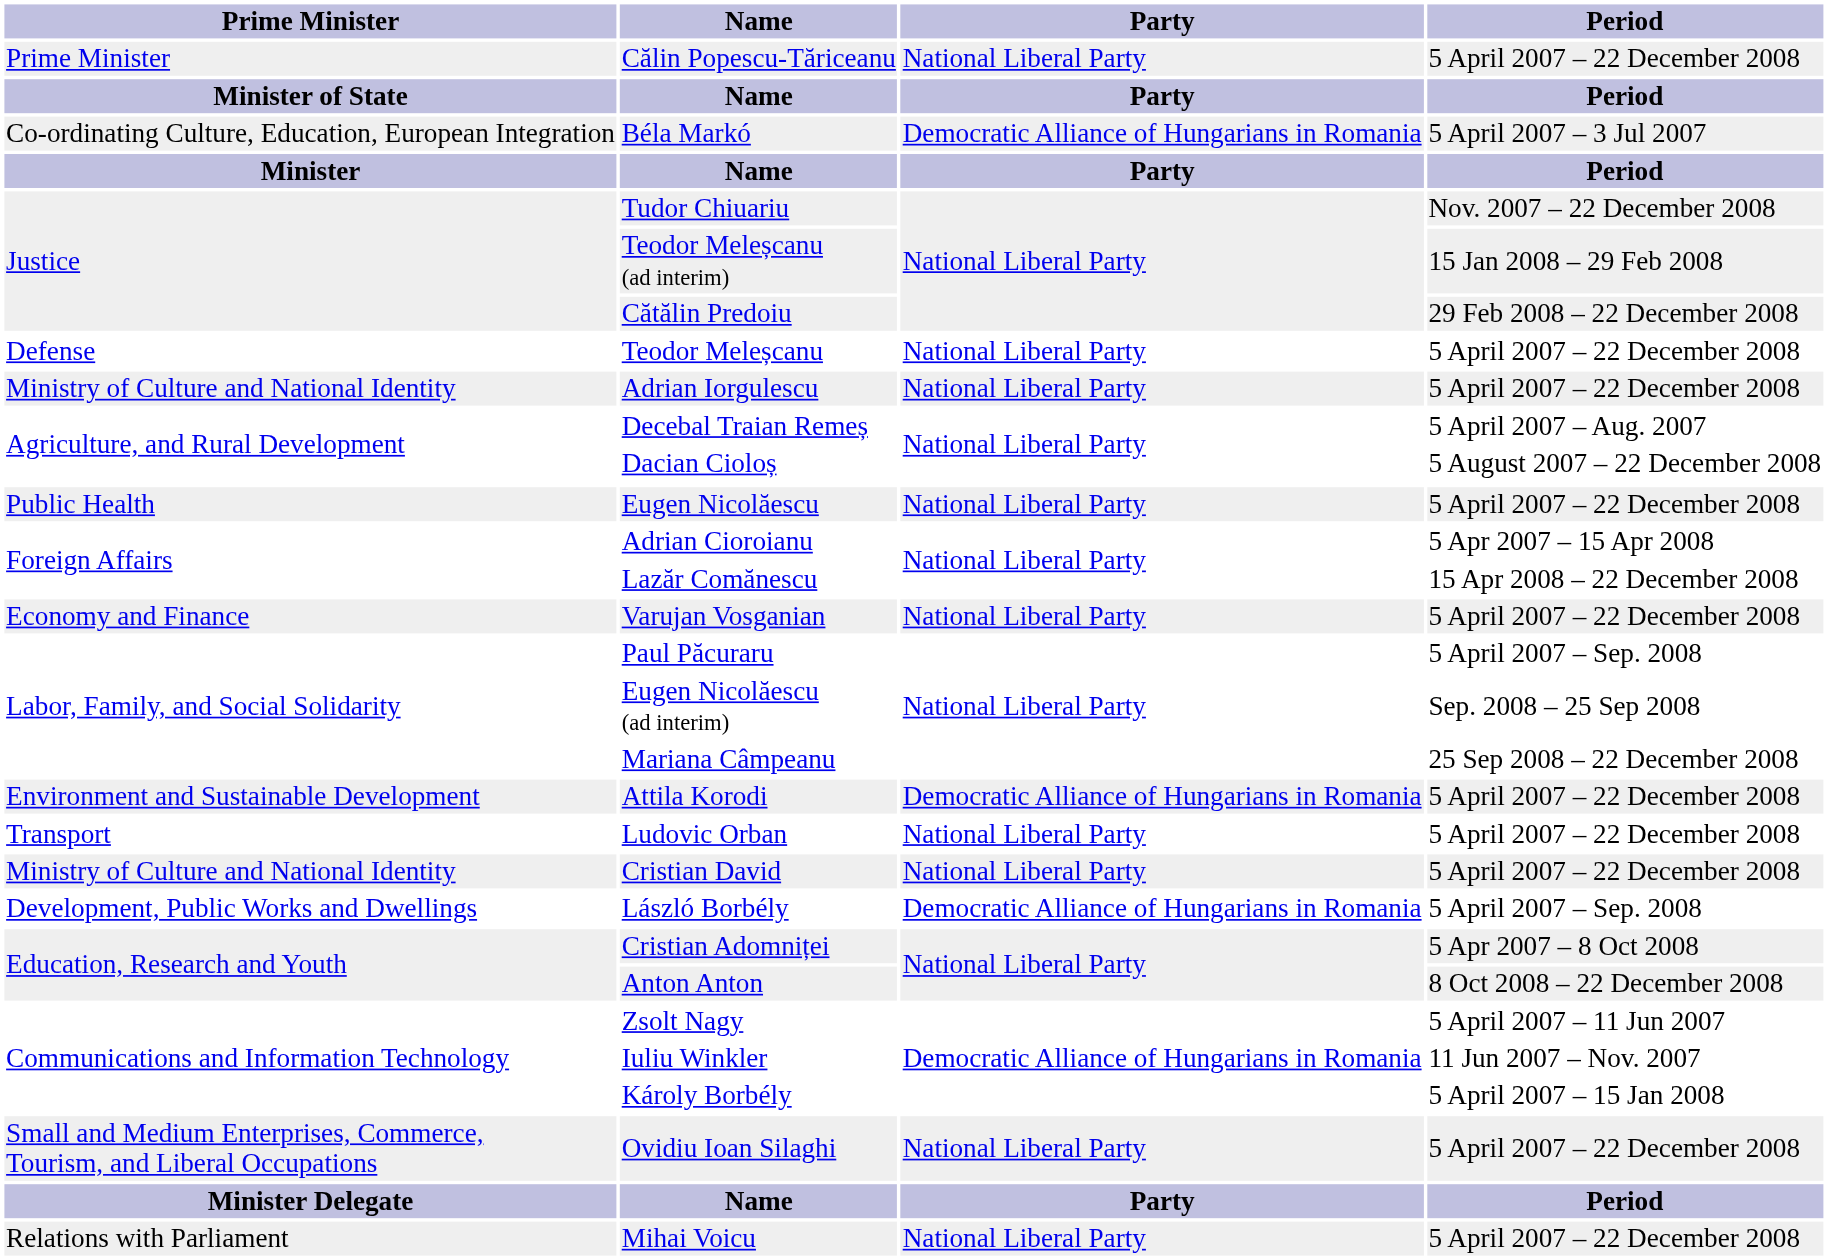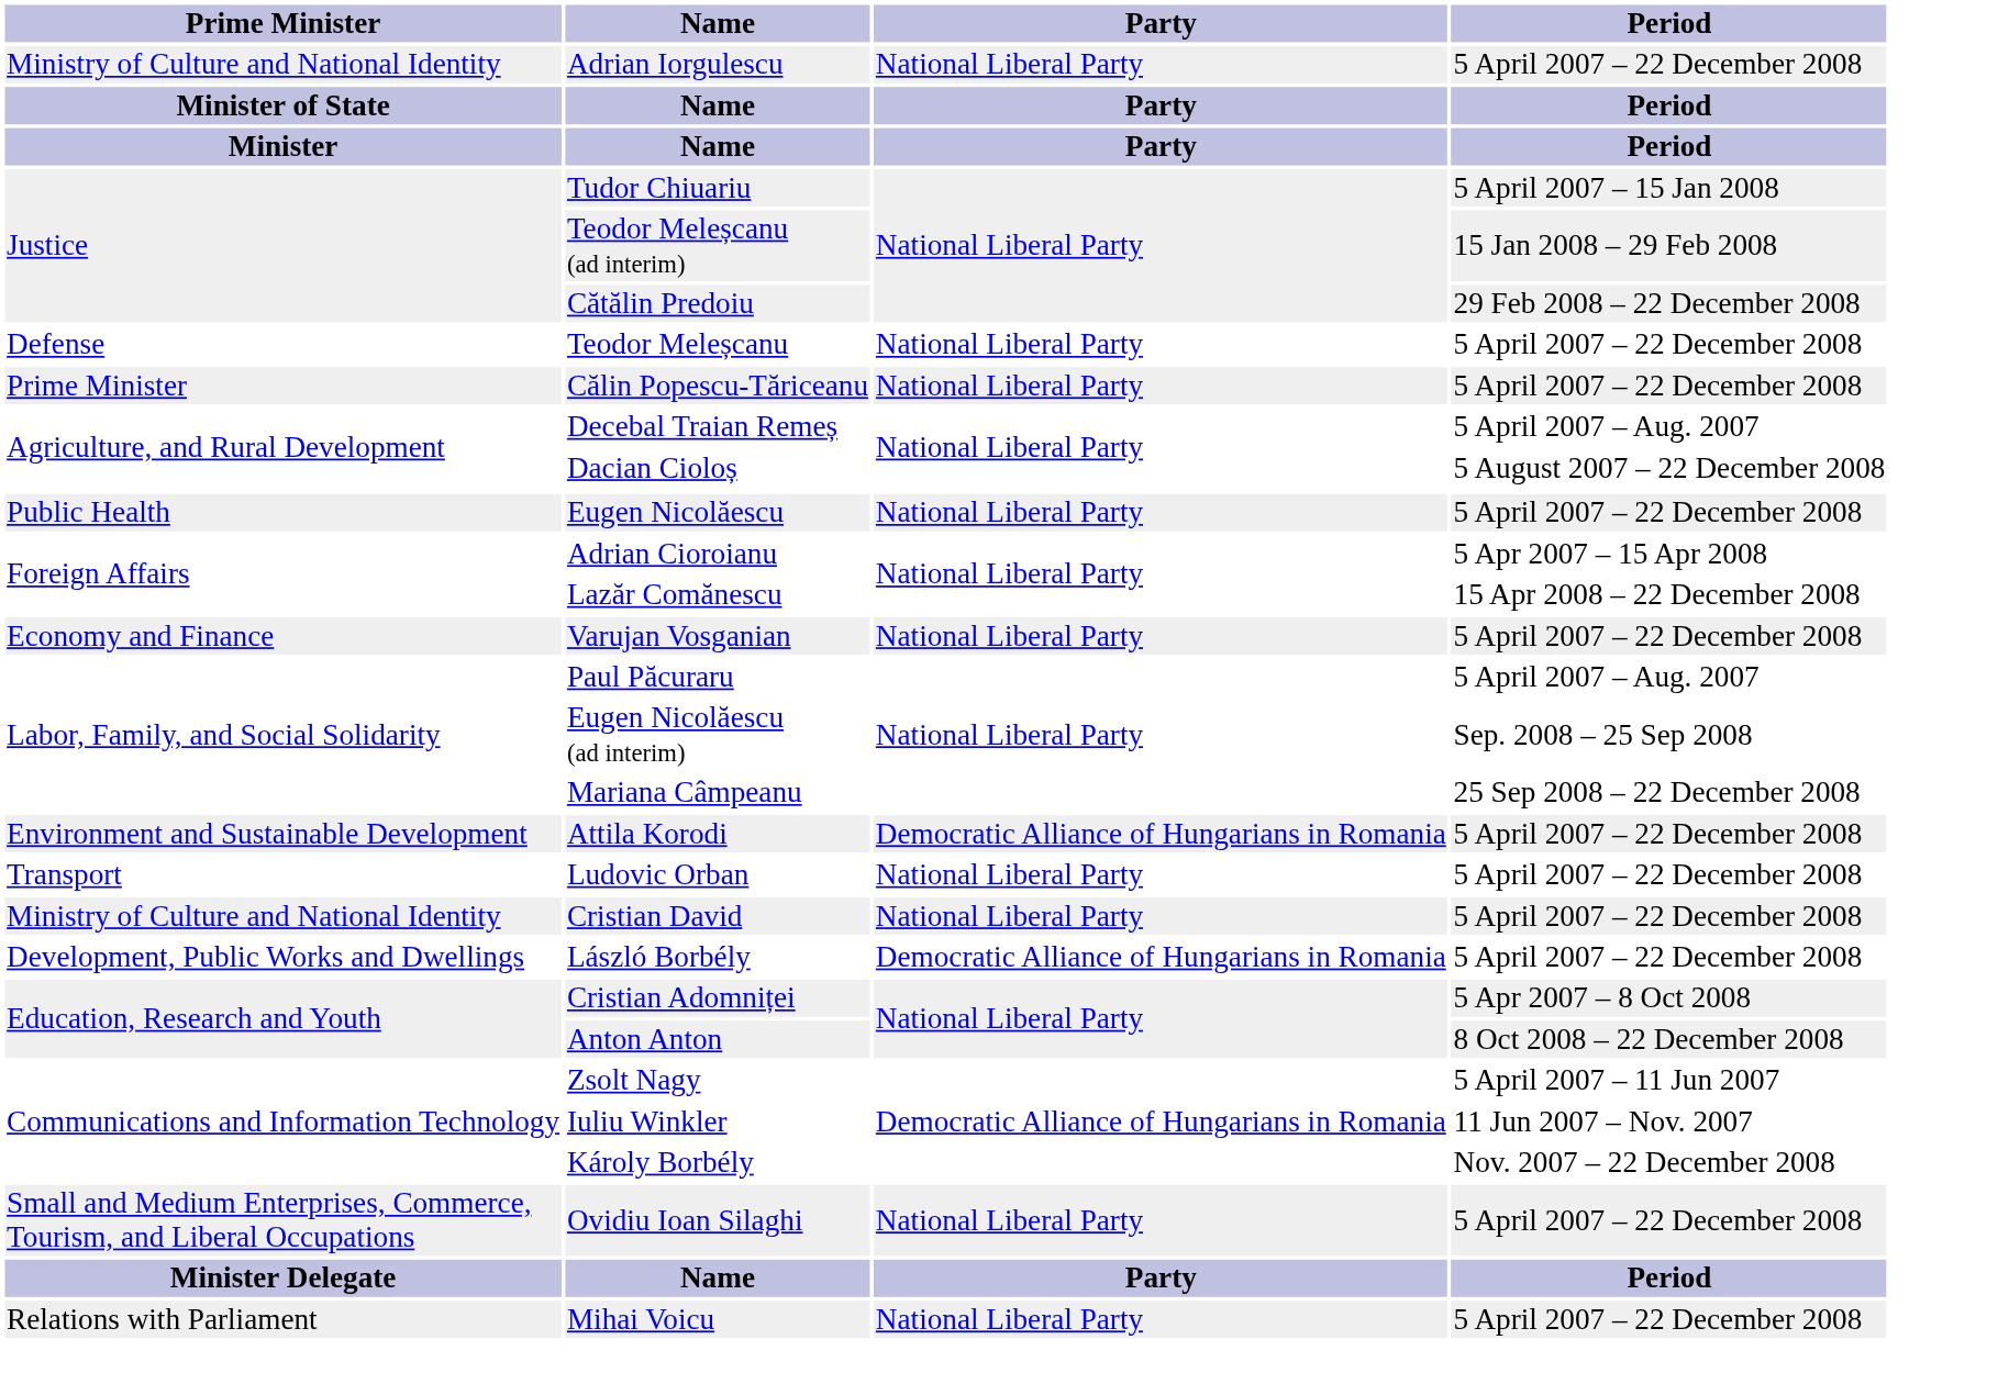 <table class="toccolours" style="margin-bottom: 1em; font-size: 100%;">
 <tr bgcolor="C0C0E0">
 <th>Prime Minister</th>
 <th>Name</th>
 <th>Party</th>
 <th>Period</th>
 </tr>
 <tr bgcolor="efefef">
-<td><a href='#'>Prime Minister</a></td>
-<td><a href='#'>Călin Popescu-Tăriceanu</a></td>
+<td><a href='#'>Ministry of Culture and National Identity</a></td>
+<td><a href='#'>Adrian Iorgulescu</a></td>
 <td><a href='#'>National Liberal Party</a></td>
 <td>5 April 2007 – 22 December 2008</td>
 </tr>
 <tr bgcolor="C0C0E0">
 <th>Minister of State</th>
 <th>Name</th>
 <th>Party</th>
 <th>Period</th>
-</tr>
-<tr bgcolor="efefef">
-<td>Co-ordinating Culture, Education, European Integration</td>
-<td><a href='#'>Béla Markó</a></td>
-<td><a href='#'>Democratic Alliance of Hungarians in Romania</a></td>
-<td>5 April 2007 –  3 Jul 2007</td>
 </tr>
 <tr bgcolor="C0C0E0">
 <th>Minister</th>
 <th>Name</th>
 <th>Party</th>
 <th>Period</th>
 </tr>
 <tr bgcolor="efefef">
 <td rowspan="3"><a href='#'>Justice</a></td>
 <td><a href='#'>Tudor Chiuariu</a></td>
 <td rowspan="3"><a href='#'>National Liberal Party</a></td>
-<td>Nov. 2007 – 22 December 2008</td>
+<td>5 April 2007 – 15 Jan 2008</td>
 </tr>
 <tr bgcolor="efefef">
 <td><a href='#'>Teodor Meleșcanu</a><br><small>(ad interim)</small></td>
 <td>15 Jan 2008 – 29 Feb 2008</td>
 </tr>
 <tr bgcolor="efefef">
 <td><a href='#'>Cătălin Predoiu</a></td>
 <td>29 Feb 2008 – 22 December 2008</td>
 </tr>
 <tr>
 <td><a href='#'>Defense</a></td>
 <td><a href='#'>Teodor Meleșcanu</a></td>
 <td><a href='#'>National Liberal Party</a></td>
 <td>5 April 2007 – 22 December 2008</td>
 </tr>
 <tr bgcolor="efefef">
-<td><a href='#'>Ministry of Culture and National Identity</a></td>
-<td><a href='#'>Adrian Iorgulescu</a></td>
+<td><a href='#'>Prime Minister</a></td>
+<td><a href='#'>Călin Popescu-Tăriceanu</a></td>
 <td><a href='#'>National Liberal Party</a></td>
 <td>5 April 2007 – 22 December 2008</td>
 </tr>
 <tr>
 <td rowspan="2"><a href='#'>Agriculture, and Rural Development</a></td>
 <td><a href='#'>Decebal Traian Remeș</a></td>
 <td rowspan="2"><a href='#'>National Liberal Party</a></td>
 <td>5 April 2007 – Aug. 2007</td>
 </tr>
 <tr>
 <td><a href='#'>Dacian Cioloș</a></td>
 <td>5 August 2007 – 22 December 2008</td>
 </tr>
 <tr>
 </tr>
 <tr bgcolor="efefef">
 <td><a href='#'>Public Health</a></td>
 <td><a href='#'>Eugen Nicolăescu</a></td>
 <td><a href='#'>National Liberal Party</a></td>
 <td>5 April 2007 – 22 December 2008</td>
 </tr>
 <tr>
 <td rowspan="2"><a href='#'>Foreign Affairs</a></td>
 <td><a href='#'>Adrian Cioroianu</a></td>
 <td rowspan="2"><a href='#'>National Liberal Party</a></td>
 <td>5 Apr 2007 – 15 Apr 2008</td>
 </tr>
 <tr>
 <td><a href='#'>Lazăr Comănescu</a></td>
 <td>15 Apr 2008 – 22 December 2008</td>
 </tr>
 <tr bgcolor="efefef">
 <td><a href='#'>Economy and Finance</a></td>
 <td><a href='#'>Varujan Vosganian</a></td>
 <td><a href='#'>National Liberal Party</a></td>
 <td>5 April 2007 – 22 December 2008</td>
 </tr>
 <tr>
 <td rowspan="3"><a href='#'>Labor, Family, and Social Solidarity</a></td>
 <td><a href='#'>Paul Păcuraru</a></td>
 <td rowspan="3"><a href='#'>National Liberal Party</a></td>
-<td>5 April 2007 – Sep. 2008</td>
+<td>5 April 2007 – Aug. 2007</td>
 </tr>
 <tr>
 <td><a href='#'>Eugen Nicolăescu</a><br><small>(ad interim)</small></td>
 <td>Sep. 2008 – 25 Sep 2008</td>
 </tr>
 <tr>
 <td><a href='#'>Mariana Câmpeanu</a></td>
 <td>25 Sep 2008 – 22 December 2008</td>
 </tr>
 <tr bgcolor="efefef">
 <td><a href='#'>Environment and Sustainable Development</a></td>
 <td><a href='#'>Attila Korodi</a></td>
 <td><a href='#'>Democratic Alliance of Hungarians in Romania</a></td>
 <td>5 April 2007 – 22 December 2008</td>
 </tr>
 <tr>
 <td><a href='#'>Transport</a></td>
 <td><a href='#'>Ludovic Orban</a></td>
 <td><a href='#'>National Liberal Party</a></td>
 <td>5 April 2007 – 22 December 2008</td>
 </tr>
 <tr bgcolor="efefef">
 <td><a href='#'>Ministry of Culture and National Identity</a></td>
 <td><a href='#'>Cristian David</a></td>
 <td><a href='#'>National Liberal Party</a></td>
 <td>5 April 2007 – 22 December 2008</td>
 </tr>
 <tr>
 <td><a href='#'>Development, Public Works and Dwellings</a></td>
 <td><a href='#'>László Borbély</a></td>
 <td><a href='#'>Democratic Alliance of Hungarians in Romania</a></td>
-<td>5 April 2007 – Sep. 2008</td>
+<td>5 April 2007 – 22 December 2008</td>
 </tr>
 <tr bgcolor="efefef">
 <td rowspan="2"><a href='#'>Education, Research and Youth</a></td>
 <td><a href='#'>Cristian Adomniței</a></td>
 <td rowspan="2"><a href='#'>National Liberal Party</a></td>
 <td>5 Apr 2007 – 8 Oct 2008</td>
 </tr>
 <tr bgcolor="efefef">
 <td><a href='#'>Anton Anton</a></td>
 <td>8 Oct 2008 – 22 December 2008</td>
 </tr>
 <tr>
 <td rowspan="3"><a href='#'>Communications and Information Technology</a></td>
 <td><a href='#'>Zsolt Nagy</a></td>
 <td rowspan="3"><a href='#'>Democratic Alliance of Hungarians in Romania</a></td>
 <td>5 April 2007 – 11 Jun 2007</td>
 </tr>
 <tr>
 <td><a href='#'>Iuliu Winkler</a></td>
 <td>11 Jun 2007 – Nov. 2007</td>
 </tr>
 <tr>
 <td><a href='#'>Károly Borbély</a></td>
-<td>5 April 2007 – 15 Jan 2008</td>
+<td>Nov. 2007 – 22 December 2008</td>
 </tr>
 <tr bgcolor="efefef">
 <td><a href='#'>Small and Medium Enterprises, Commerce,<br> Tourism, and Liberal Occupations</a></td>
 <td><a href='#'>Ovidiu Ioan Silaghi</a></td>
 <td><a href='#'>National Liberal Party</a></td>
 <td>5 April 2007 – 22 December 2008</td>
 </tr>
 <tr bgcolor="C0C0E0">
 <th>Minister Delegate</th>
 <th>Name</th>
 <th>Party</th>
 <th>Period</th>
 </tr>
 <tr bgcolor="efefef">
 <td>Relations with Parliament</td>
 <td><a href='#'>Mihai Voicu</a></td>
 <td><a href='#'>National Liberal Party</a></td>
 <td>5 April 2007 – 22 December 2008</td>
 </tr>
 </table>
